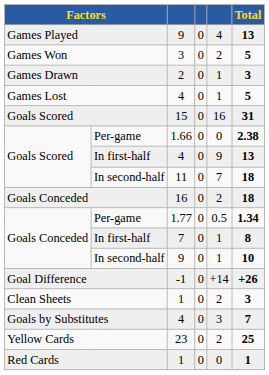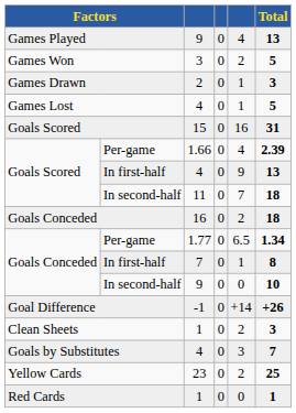 <table class="wikitable sortable" style="text-align: center;font-size:95%">
 <tr>
 <th colspan="2" style="background:#2A5AA1; color:#FADF20; text-align:center;">Factors</th>
 <th style="background:#2A5AA1; color:#FADF20; text-align:center;"></th>
 <th style="background:#2A5AA1; color:#FADF20; text-align:center;"></th>
 <th style="background:#2A5AA1; color:#FADF20; text-align:center;"></th>
 <th style="background:#2A5AA1; color:#FADF20; text-align:center;">Total</th>
 </tr>
 <tr bgcolor="#EFEFEF">
 <td colspan="2" align="left">Games Played</td>
 <td>9</td>
 <td>0</td>
 <td>4</td>
 <td><strong>13</strong></td>
 </tr>
 <tr>
 <td colspan="2" align="left">Games Won</td>
 <td>3</td>
 <td>0</td>
 <td>2</td>
 <td><strong>5</strong></td>
 </tr>
 <tr bgcolor="#EFEFEF">
 <td colspan="2" align="left">Games Drawn</td>
 <td>2</td>
 <td>0</td>
 <td>1</td>
 <td><strong>3</strong></td>
 </tr>
 <tr>
 <td colspan="2" align="left">Games Lost</td>
 <td>4</td>
 <td>0</td>
 <td>1</td>
 <td><strong>5</strong></td>
 </tr>
 <tr bgcolor="#EFEFEF">
 <td colspan="2" align="left">Goals Scored</td>
 <td>15</td>
 <td>0</td>
 <td>16</td>
 <td><strong>31</strong></td>
 </tr>
 <tr>
 <td rowspan="3" align="left">Goals Scored</td>
 <td align="left">Per-game</td>
 <td>1.66</td>
 <td>0</td>
-<td>0</td>
-<td><strong>2.38</strong></td>
+<td>4</td>
+<td><strong>2.39</strong></td>
 </tr>
 <tr bgcolor="#EFEFEF">
 <td align="left">In first-half</td>
 <td>4</td>
 <td>0</td>
 <td>9</td>
 <td><strong>13</strong></td>
 </tr>
 <tr>
 <td align="left">In second-half</td>
 <td>11</td>
 <td>0</td>
 <td>7</td>
 <td><strong>18</strong></td>
 </tr>
 <tr bgcolor="#EFEFEF">
 <td colspan="2" align="left">Goals Conceded</td>
 <td>16</td>
 <td>0</td>
 <td>2</td>
 <td><strong>18</strong></td>
 </tr>
 <tr>
 <td rowspan="3" align="left">Goals Conceded</td>
 <td align="left">Per-game</td>
 <td>1.77</td>
 <td>0</td>
-<td>0.5</td>
+<td>6.5</td>
 <td><strong>1.34</strong></td>
 </tr>
 <tr bgcolor="#EFEFEF">
 <td align="left">In first-half</td>
 <td>7</td>
 <td>0</td>
 <td>1</td>
 <td><strong>8</strong></td>
 </tr>
 <tr>
 <td align="left">In second-half</td>
 <td>9</td>
 <td>0</td>
-<td>1</td>
+<td>0</td>
 <td><strong>10</strong></td>
 </tr>
 <tr bgcolor="#EFEFEF">
 <td colspan="2" align="left">Goal Difference</td>
 <td>-1</td>
 <td>0</td>
 <td>+14</td>
 <td><strong>+26</strong></td>
 </tr>
 <tr>
 <td colspan="2" align="left">Clean Sheets</td>
 <td>1</td>
 <td>0</td>
 <td>2</td>
 <td><strong>3</strong></td>
 </tr>
 <tr bgcolor="#EFEFEF">
 <td colspan="2" align="left">Goals by Substitutes</td>
 <td>4</td>
 <td>0</td>
 <td>3</td>
 <td><strong>7</strong></td>
 </tr>
 <tr>
 <td colspan="2" align="left">Yellow Cards</td>
 <td>23</td>
 <td>0</td>
 <td>2</td>
 <td><strong>25</strong></td>
 </tr>
 <tr bgcolor="#EFEFEF">
 <td colspan="2" align="left">Red Cards</td>
 <td>1</td>
 <td>0</td>
 <td>0</td>
 <td><strong>1</strong></td>
 </tr>
 </table>
